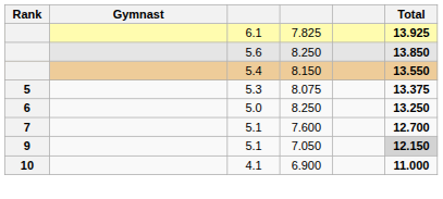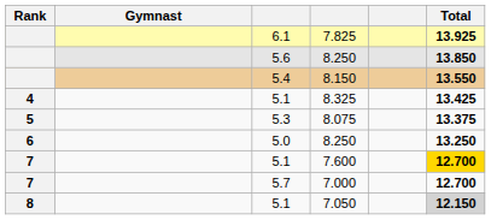 <table class="wikitable sortable" style="text-align:center; font-size:95%">
 <tr>
 <th scope="col" style="width:50px;">Rank</th>
 <th scope="col" style="width:220px;">Gymnast</th>
 <th scope="col" style="width:60px;"></th>
 <th scope="col" style="width:60px;"></th>
 <th scope="col" style="width:60px;"></th>
 <th scope="col" style="width:60px;">Total</th>
 </tr>
 <tr style="background:#fffcaf;">
 <th scope=row style="text-align:center"></th>
 <td style="text-align:left;"></td>
 <td>6.1</td>
 <td>7.825</td>
 <td></td>
 <td><strong>13.925</strong></td>
 </tr>
 <tr style="background:#e5e5e5;">
 <th scope=row style="text-align:center"></th>
 <td style="text-align:left;"></td>
 <td>5.6</td>
 <td>8.250</td>
 <td></td>
 <td><strong>13.850</strong></td>
 </tr>
 <tr style="background:#ec9;">
 <th scope=row style="text-align:center"></th>
 <td style="text-align:left;"></td>
 <td>5.4</td>
 <td>8.150</td>
 <td></td>
 <td><strong>13.550</strong></td>
 </tr>
 <tr>
+<th scope=row style="text-align:center">4</th>
+<td style="text-align:left;"></td>
+<td>5.1</td>
+<td>8.325</td>
+<td></td>
+<td><strong>13.425</strong></td>
+</tr>
+<tr>
 <th scope=row style="text-align:center">5</th>
 <td style="text-align:left;"></td>
 <td>5.3</td>
 <td>8.075</td>
 <td></td>
 <td><strong>13.375</strong></td>
 </tr>
 <tr>
 <th scope=row style="text-align:center">6</th>
 <td style="text-align:left;"></td>
 <td>5.0</td>
 <td>8.250</td>
 <td></td>
 <td><strong>13.250</strong></td>
 </tr>
 <tr>
 <th scope=row style="text-align:center">7</th>
 <td style="text-align:left;"></td>
 <td>5.1</td>
 <td>7.600</td>
 <td></td>
+<td style="background: gold;"><strong>12.700</strong></td>
+</tr>
+<tr>
+<th scope=row style="text-align:center">7</th>
+<td style="text-align:left;"></td>
+<td>5.7</td>
+<td>7.000</td>
+<td></td>
 <td><strong>12.700</strong></td>
 </tr>
 <tr>
-<th scope=row style="text-align:center">9</th>
+<th scope=row style="text-align:center">8</th>
 <td style="text-align:left;"></td>
 <td>5.1</td>
 <td>7.050</td>
 <td></td>
 <td style="background: lightgrey;"><strong>12.150</strong></td>
 </tr>
-<tr>
-<th scope=row style="text-align:center">10</th>
-<td style="text-align:left;"></td>
-<td>4.1</td>
-<td>6.900</td>
-<td></td>
-<td><strong>11.000</strong></td>
-</tr>
 </table>
